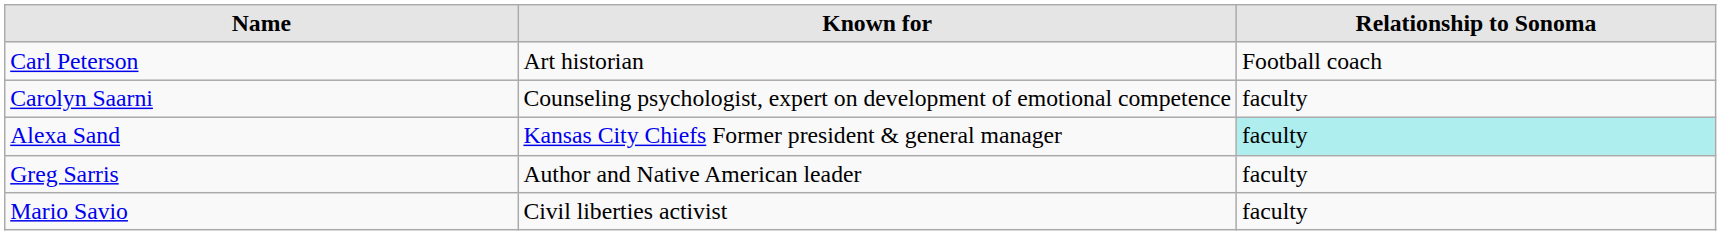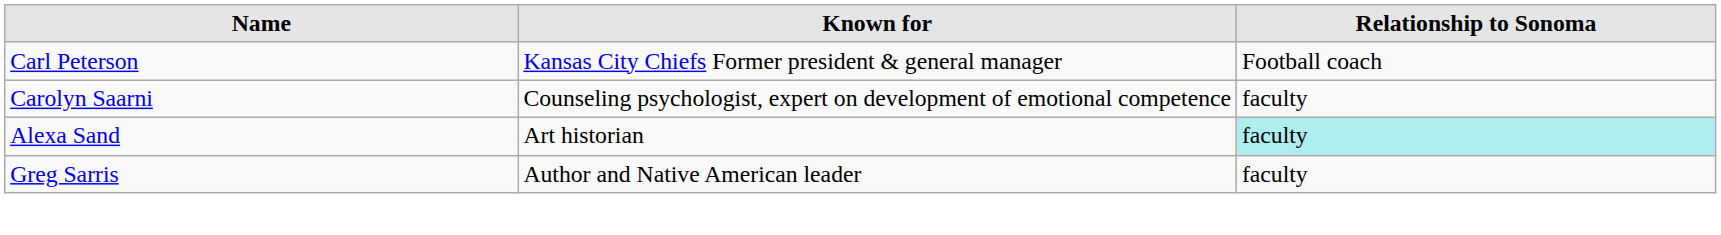 <table class="wikitable sortable">
 <tr>
 <th style="background:#e5e5e5; width:30%;">Name</th>
 <th style="background:#e5e5e5; width:42%;">Known for</th>
 <th style="background:#e5e5e5; width:28%;">Relationship to Sonoma</th>
 </tr>
 <tr>
 <td><a href='#'>Carl Peterson</a></td>
-<td>Art historian</td>
+<td><a href='#'>Kansas City Chiefs</a> Former president & general manager</td>
 <td>Football coach</td>
 </tr>
 <tr>
 <td><a href='#'>Carolyn Saarni</a></td>
 <td>Counseling psychologist, expert on development of emotional competence</td>
 <td>faculty</td>
 </tr>
 <tr>
 <td><a href='#'>Alexa Sand</a></td>
-<td><a href='#'>Kansas City Chiefs</a> Former president & general manager</td>
+<td>Art historian</td>
 <td style="background: paleturquoise;">faculty</td>
 </tr>
 <tr>
 <td><a href='#'>Greg Sarris</a></td>
 <td>Author and Native American leader</td>
 <td>faculty</td>
 </tr>
-<tr>
-<td><a href='#'>Mario Savio</a></td>
-<td>Civil liberties activist</td>
-<td>faculty</td>
-</tr>
 </table>
